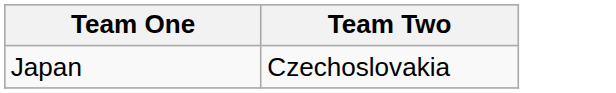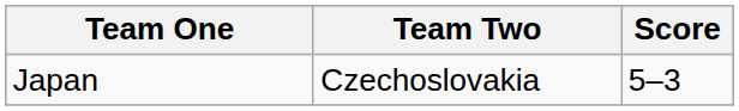 <table class="wikitable">
 <tr>
 <th width=150>Team One</th>
 <th width=150>Team Two</th>
+<th width=50>Score</th>
 </tr>
 <tr>
 <td>Japan</td>
 <td>Czechoslovakia</td>
+<td>5–3</td>
 </tr>
 </table>
